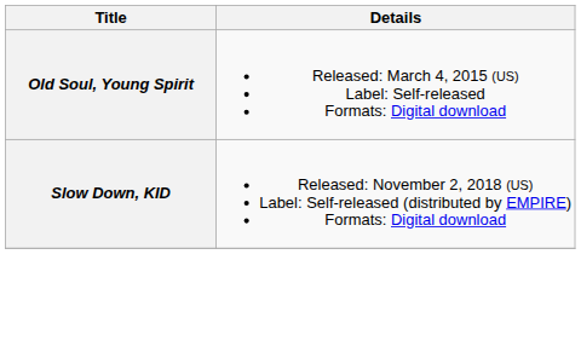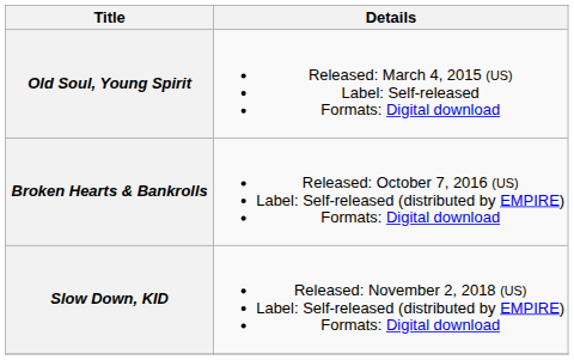 <table class="wikitable plainrowheaders" style="text-align:center">
 <tr>
 <th scope="col" style="width:13em">Title</th>
 <th scope="col">Details</th>
 </tr>
 <tr>
 <th scope="row"><em>Old Soul, Young Spirit</em></th>
 <td><br><ul><li>Released: March 4, 2015 <small>(US)</small></li><li>Label: Self-released</li><li>Formats: <a href='#'>Digital download</a></li></ul></td>
 </tr>
 <tr>
+<th scope="row"><em>Broken Hearts & Bankrolls</em></th>
+<td><br><ul><li>Released: October 7, 2016 <small>(US)</small></li><li>Label: Self-released (distributed by <a href='#'>EMPIRE</a>)</li><li>Formats: <a href='#'>Digital download</a></li></ul></td>
+</tr>
+<tr>
 <th scope="row"><em>Slow Down, KID</em></th>
 <td><br><ul><li>Released: November 2, 2018 <small>(US)</small></li><li>Label: Self-released (distributed by <a href='#'>EMPIRE</a>)</li><li>Formats: <a href='#'>Digital download</a></li></ul></td>
 </tr>
 <tr>
 </tr>
 </table>
